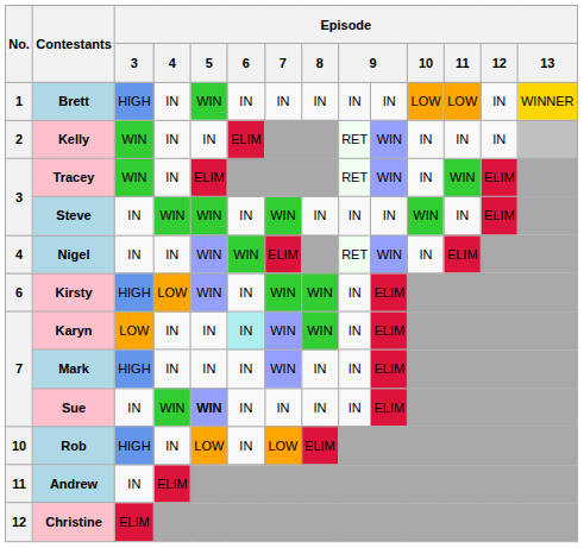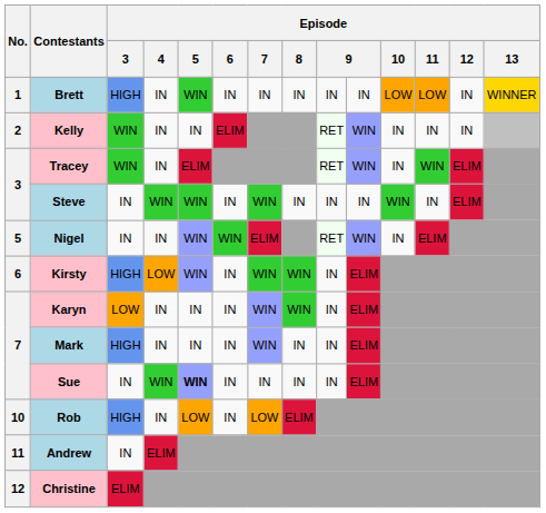 <table class="wikitable" style="text-align: center; font-size: 8pt; line-height:26px;">
 <tr>
 <th rowspan=2>No.</th>
 <th rowspan=2>Contestants</th>
 <th colspan=15>Episode</th>
 </tr>
 <tr>
 <th>3</th>
 <th>4</th>
 <th>5</th>
 <th>6</th>
 <th>7</th>
 <th>8</th>
 <th colspan=2>9</th>
 <th>10</th>
 <th>11</th>
 <th>12</th>
 <th>13</th>
 </tr>
 <tr>
 <th>1</th>
 <th style="background:lightblue;">Brett</th>
 <td bgcolor="cornflowerblue">HIGH</td>
 <td>IN</td>
 <td bgcolor="limegreen">WIN</td>
 <td>IN</td>
 <td>IN</td>
 <td>IN</td>
 <td>IN</td>
 <td>IN</td>
 <td bgcolor="orange">LOW</td>
 <td bgcolor="orange">LOW</td>
 <td>IN</td>
 <td bgcolor="gold">WINNER</td>
 </tr>
 <tr>
 <th>2</th>
 <th style="background:pink;">Kelly</th>
 <td bgcolor="limegreen">WIN</td>
 <td>IN</td>
 <td>IN</td>
 <td bgcolor="crimson">ELIM</td>
 <td bgcolor="darkgray" colspan=2></td>
 <td bgcolor="honeydew">RET</td>
 <td bgcolor="#959FFD">WIN</td>
 <td>IN</td>
 <td>IN</td>
 <td>IN</td>
 <td style="background:silver;"></td>
 </tr>
 <tr>
 <th rowspan="2">3</th>
 <th style="background:pink;">Tracey</th>
 <td bgcolor="limegreen">WIN</td>
 <td>IN</td>
 <td bgcolor="crimson">ELIM</td>
 <td bgcolor="darkgray" colspan=3></td>
 <td bgcolor="honeydew">RET</td>
 <td bgcolor="#959FFD">WIN</td>
 <td>IN</td>
 <td bgcolor="limegreen">WIN</td>
 <td bgcolor="crimson">ELIM</td>
 <td bgcolor="darkgray" colspan=4></td>
 </tr>
 <tr>
 <th style="background:lightblue;">Steve</th>
 <td>IN</td>
 <td bgcolor="limegreen">WIN</td>
 <td bgcolor="limegreen">WIN</td>
 <td>IN</td>
 <td bgcolor="limegreen">WIN</td>
 <td>IN</td>
 <td>IN</td>
 <td>IN</td>
 <td bgcolor="limegreen">WIN</td>
 <td>IN</td>
 <td bgcolor="crimson">ELIM</td>
 <td bgcolor="darkgray" colspan=4></td>
 </tr>
 <tr>
-<th>4</th>
+<th>5</th>
 <th style="background:lightblue;">Nigel</th>
 <td>IN</td>
 <td>IN</td>
 <td bgcolor="#959FFD">WIN</td>
 <td bgcolor="limegreen">WIN</td>
 <td bgcolor="crimson">ELIM</td>
 <td bgcolor="darkgray" colspan=1></td>
 <td bgcolor="honeydew">RET</td>
 <td bgcolor="#959FFD">WIN</td>
 <td>IN</td>
 <td bgcolor="crimson">ELIM</td>
 <td bgcolor="darkgray" colspan=5></td>
 </tr>
 <tr>
 <th>6</th>
 <th style="background:pink;">Kirsty</th>
 <td bgcolor="cornflowerblue">HIGH</td>
 <td bgcolor="orange">LOW</td>
 <td bgcolor="#959FFD">WIN</td>
 <td>IN</td>
 <td bgcolor="limegreen">WIN</td>
 <td bgcolor="limegreen">WIN</td>
 <td>IN</td>
 <td bgcolor="crimson">ELIM</td>
 <td bgcolor="darkgray" colspan=6></td>
 </tr>
 <tr>
 <th rowspan="3">7</th>
 <th style="background:pink;">Karyn</th>
 <td bgcolor="orange">LOW</td>
 <td>IN</td>
 <td>IN</td>
-<td style="background: paleturquoise;">IN</td>
+<td>IN</td>
 <td bgcolor="#959FFD">WIN</td>
 <td bgcolor="limegreen">WIN</td>
 <td>IN</td>
 <td bgcolor="crimson">ELIM</td>
 <td bgcolor="darkgray" colspan=7></td>
 </tr>
 <tr>
 <th style="background:lightblue;">Mark</th>
 <td bgcolor="cornflowerblue">HIGH</td>
 <td>IN</td>
 <td>IN</td>
 <td>IN</td>
 <td bgcolor="#959FFD">WIN</td>
 <td>IN</td>
 <td>IN</td>
 <td bgcolor="crimson">ELIM</td>
 <td bgcolor="darkgray" colspan=7></td>
 </tr>
 <tr>
 <th style="background:pink;">Sue</th>
 <td>IN</td>
 <td bgcolor="limegreen">WIN</td>
 <td bgcolor="#959FFD"><strong>WIN</strong></td>
 <td>IN</td>
 <td>IN</td>
 <td>IN</td>
 <td>IN</td>
 <td bgcolor="crimson">ELIM</td>
 <td bgcolor="darkgray" colspan=8></td>
 </tr>
 <tr>
 <th>10</th>
 <th style="background:lightblue;">Rob</th>
 <td bgcolor="cornflowerblue">HIGH</td>
 <td>IN</td>
 <td bgcolor="orange">LOW</td>
 <td>IN</td>
 <td bgcolor="orange">LOW</td>
 <td bgcolor="crimson">ELIM</td>
 <td bgcolor="darkgray" colspan=9></td>
 </tr>
 <tr>
 <th>11</th>
 <th style="background:lightblue;">Andrew</th>
 <td>IN</td>
 <td bgcolor="crimson">ELIM</td>
 <td bgcolor="darkgray" colspan=10></td>
 </tr>
 <tr>
 <th>12</th>
 <th style="background:pink;">Christine</th>
 <td bgcolor="crimson">ELIM</td>
 <td bgcolor="darkgray" colspan=11></td>
 </tr>
 </table>
